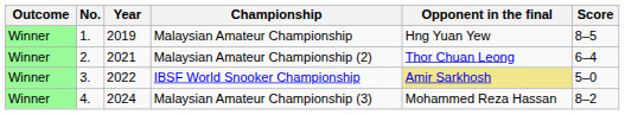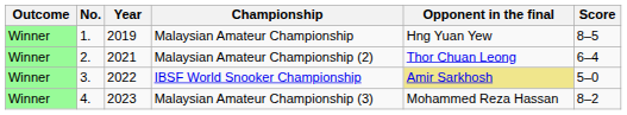 <table class="sortable wikitable">
 <tr>
 <th width="80">Outcome</th>
 <th width="20">No.</th>
 <th width="50">Year</th>
 <th width="300">Championship</th>
 <th width="200">Opponent in the final</th>
 <th width="50">Score</th>
 </tr>
 <tr>
 <td style="background:#98fb98;">Winner</td>
 <td>1.</td>
 <td>2019</td>
 <td>Malaysian Amateur Championship</td>
 <td> Hng Yuan Yew</td>
 <td>8–5</td>
 </tr>
 <tr>
 <td style="background:#98fb98;">Winner</td>
 <td>2.</td>
 <td>2021</td>
 <td>Malaysian Amateur Championship (2)</td>
 <td> <a href='#'>Thor Chuan Leong</a></td>
 <td>6–4</td>
 </tr>
 <tr>
 <td style="background:#98fb98;">Winner</td>
 <td>3.</td>
 <td>2022</td>
 <td><a href='#'>IBSF World Snooker Championship</a></td>
 <td style="background: khaki;"> <a href='#'>Amir Sarkhosh</a></td>
 <td>5–0</td>
 </tr>
 <tr>
 <td style="background:#98fb98;">Winner</td>
 <td>4.</td>
-<td>2024</td>
+<td>2023</td>
 <td>Malaysian Amateur Championship (3)</td>
 <td> Mohammed Reza Hassan</td>
 <td>8–2</td>
 </tr>
 </table>
